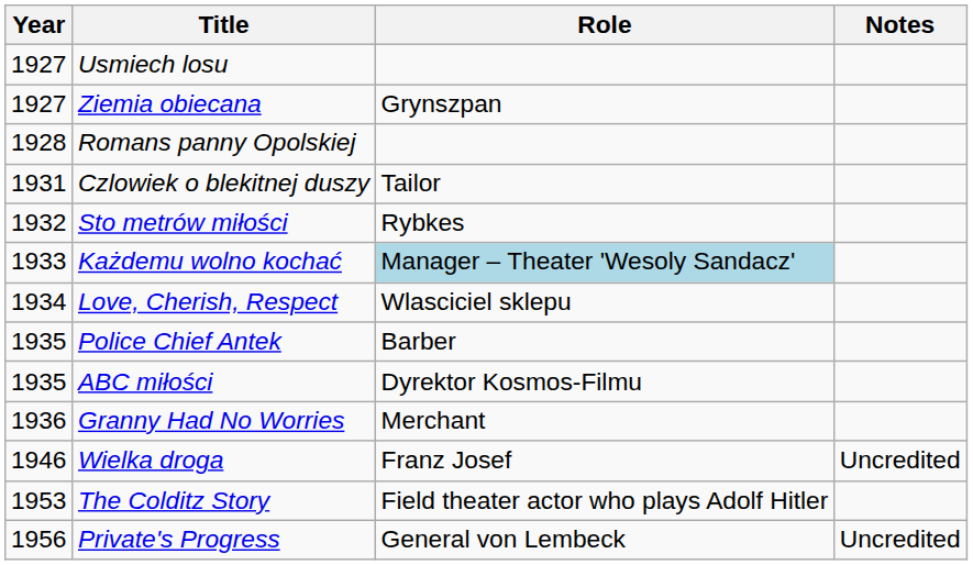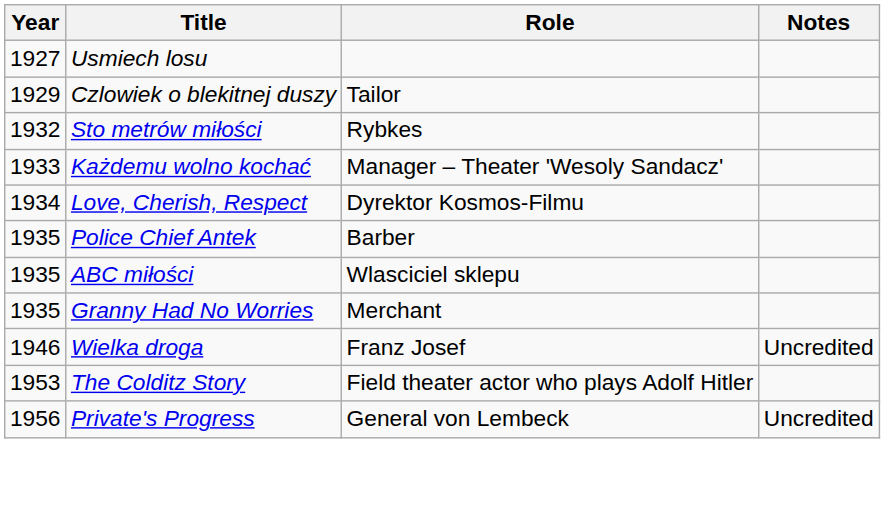 <table class="wikitable">
 <tr>
 <th>Year</th>
 <th>Title</th>
 <th>Role</th>
 <th>Notes</th>
 </tr>
 <tr>
 <td>1927</td>
 <td><em>Usmiech losu</em></td>
 <td></td>
 <td></td>
 </tr>
 <tr>
-<td>1927</td>
-<td><em><a href='#'>Ziemia obiecana</a></em></td>
-<td>Grynszpan</td>
-<td></td>
-</tr>
-<tr>
-<td>1928</td>
-<td><em>Romans panny Opolskiej</em></td>
-<td></td>
-<td></td>
-</tr>
-<tr>
-<td>1931</td>
+<td>1929</td>
 <td><em>Czlowiek o blekitnej duszy</em></td>
 <td>Tailor</td>
 <td></td>
 </tr>
 <tr>
 <td>1932</td>
 <td><em><a href='#'>Sto metrów miłości</a></em></td>
 <td>Rybkes</td>
 <td></td>
 </tr>
 <tr>
 <td>1933</td>
 <td><em><a href='#'>Każdemu wolno kochać</a></em></td>
-<td style="background: lightblue;">Manager – Theater 'Wesoly Sandacz'</td>
+<td>Manager – Theater 'Wesoly Sandacz'</td>
 <td></td>
 </tr>
 <tr>
 <td>1934</td>
 <td><em><a href='#'>Love, Cherish, Respect</a></em></td>
-<td>Wlasciciel sklepu</td>
+<td>Dyrektor Kosmos-Filmu</td>
 <td></td>
 </tr>
 <tr>
 <td>1935</td>
 <td><em><a href='#'>Police Chief Antek</a></em></td>
 <td>Barber</td>
 <td></td>
 </tr>
 <tr>
 <td>1935</td>
 <td><em><a href='#'>ABC miłości</a></em></td>
-<td>Dyrektor Kosmos-Filmu</td>
+<td>Wlasciciel sklepu</td>
 <td></td>
 </tr>
 <tr>
-<td>1936</td>
+<td>1935</td>
 <td><em><a href='#'>Granny Had No Worries</a></em></td>
 <td>Merchant</td>
 <td></td>
 </tr>
 <tr>
 <td>1946</td>
 <td><em><a href='#'>Wielka droga</a></em></td>
 <td>Franz Josef</td>
 <td>Uncredited</td>
 </tr>
 <tr>
 <td>1953</td>
 <td><em><a href='#'>The Colditz Story</a></em></td>
 <td>Field theater actor who plays Adolf Hitler</td>
 <td></td>
 </tr>
 <tr>
 <td>1956</td>
 <td><em><a href='#'>Private's Progress</a></em></td>
 <td>General von Lembeck</td>
 <td>Uncredited</td>
 </tr>
 </table>
